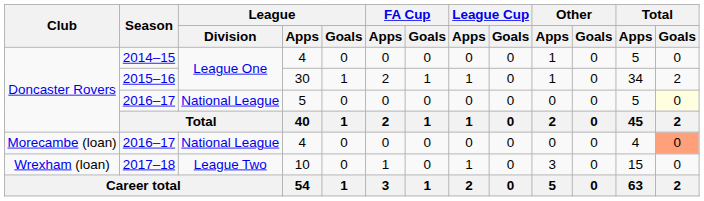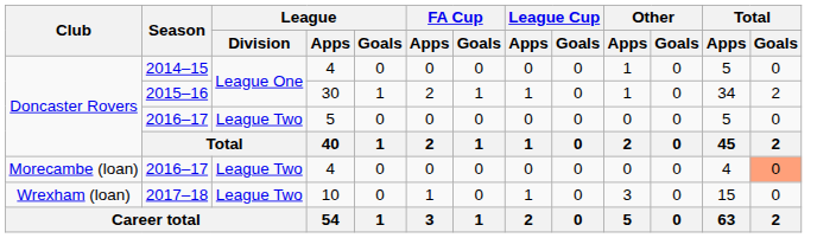 <table class=wikitable style="text-align:center">
 <tr>
 <th rowspan=2>Club</th>
 <th rowspan=2>Season</th>
 <th colspan=3>League</th>
 <th colspan=2><a href='#'>FA Cup</a></th>
 <th colspan=2><a href='#'>League Cup</a></th>
 <th colspan=2>Other</th>
 <th colspan=2>Total</th>
 </tr>
 <tr>
 <th>Division</th>
 <th>Apps</th>
 <th>Goals</th>
 <th>Apps</th>
 <th>Goals</th>
 <th>Apps</th>
 <th>Goals</th>
 <th>Apps</th>
 <th>Goals</th>
 <th>Apps</th>
 <th>Goals</th>
 </tr>
 <tr>
 <td rowspan="4"><a href='#'>Doncaster Rovers</a></td>
 <td><a href='#'>2014–15</a></td>
 <td rowspan="2"><a href='#'>League One</a></td>
 <td>4</td>
 <td>0</td>
 <td>0</td>
 <td>0</td>
 <td>0</td>
 <td>0</td>
 <td>1</td>
 <td>0</td>
 <td>5</td>
 <td>0</td>
 </tr>
 <tr>
 <td><a href='#'>2015–16</a></td>
 <td>30</td>
 <td>1</td>
 <td>2</td>
 <td>1</td>
 <td>1</td>
 <td>0</td>
 <td>1</td>
 <td>0</td>
 <td>34</td>
 <td>2</td>
 </tr>
 <tr>
 <td><a href='#'>2016–17</a></td>
-<td><a href='#'>National League</a></td>
+<td><a href='#'>League Two</a></td>
 <td>5</td>
 <td>0</td>
 <td>0</td>
 <td>0</td>
 <td>0</td>
 <td>0</td>
 <td>0</td>
 <td>0</td>
 <td>5</td>
-<td style="background: lightyellow;">0</td>
+<td>0</td>
 </tr>
 <tr>
 <th colspan=2>Total</th>
 <th>40</th>
 <th>1</th>
 <th>2</th>
 <th>1</th>
 <th>1</th>
 <th>0</th>
 <th>2</th>
 <th>0</th>
 <th>45</th>
 <th>2</th>
 </tr>
 <tr>
 <td><a href='#'>Morecambe</a> (loan)</td>
 <td><a href='#'>2016–17</a></td>
-<td><a href='#'>National League</a></td>
+<td><a href='#'>League Two</a></td>
 <td>4</td>
 <td>0</td>
 <td>0</td>
 <td>0</td>
 <td>0</td>
 <td>0</td>
 <td>0</td>
 <td>0</td>
 <td>4</td>
 <td style="background: lightsalmon;">0</td>
 </tr>
 <tr>
 <td><a href='#'>Wrexham</a> (loan)</td>
 <td><a href='#'>2017–18</a></td>
 <td><a href='#'>League Two</a></td>
 <td>10</td>
 <td>0</td>
 <td>1</td>
 <td>0</td>
 <td>1</td>
 <td>0</td>
 <td>3</td>
 <td>0</td>
 <td>15</td>
 <td>0</td>
 </tr>
 <tr>
 <th colspan="3">Career total</th>
 <th>54</th>
 <th>1</th>
 <th>3</th>
 <th>1</th>
 <th>2</th>
 <th>0</th>
 <th>5</th>
 <th>0</th>
 <th>63</th>
 <th>2</th>
 </tr>
 </table>
